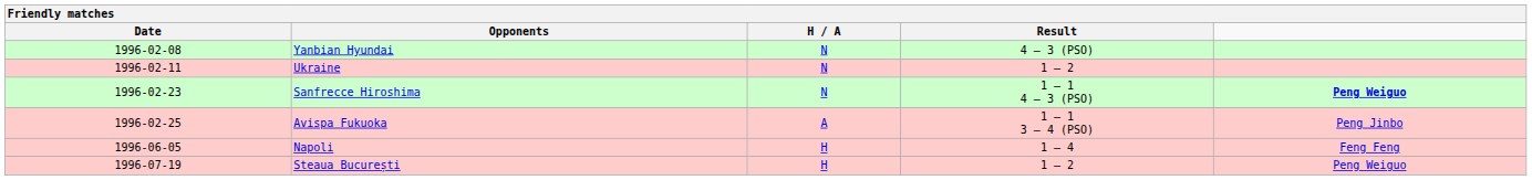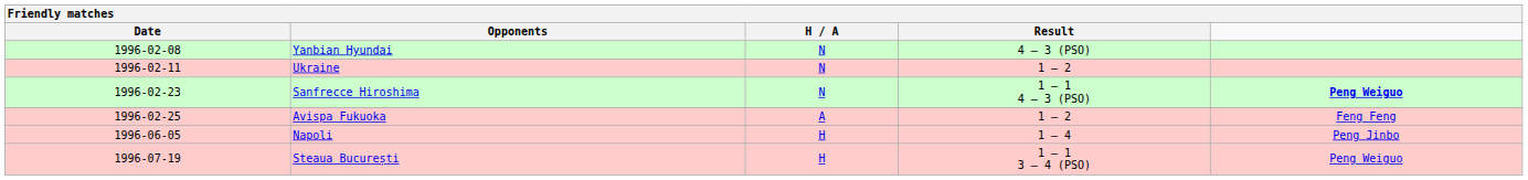 <table class="wikitable collapsible collapsed" style="width:90%; text-align:center">
 <tr>
 <th colspan="5" style="text-align:left;">Friendly matches</th>
 </tr>
 <tr>
 <th>Date</th>
 <th width=30%>Opponents</th>
 <th>H / A</th>
 <th>Result</th>
 </tr>
 <tr bgcolor="#ccffcc">
 <td>1996-02-08</td>
 <td align=left><a href='#'>Yanbian Hyundai</a></td>
 <td><a href='#'>N</a></td>
 <td>4 – 3 (PSO)</td>
 <td></td>
 </tr>
 <tr bgcolor="#ffcccc">
 <td>1996-02-11</td>
 <td align=left> <a href='#'>Ukraine</a></td>
 <td><a href='#'>N</a></td>
 <td>1 – 2</td>
 <td></td>
 </tr>
 <tr bgcolor="#ccffcc">
 <td>1996-02-23</td>
 <td align=left> <a href='#'>Sanfrecce Hiroshima</a></td>
 <td><a href='#'>N</a></td>
 <td>1 – 1 <br> 4 – 3 (PSO)</td>
 <td><strong><a href='#'>Peng Weiguo</a></strong></td>
 </tr>
 <tr bgcolor="#ffcccc">
 <td>1996-02-25</td>
 <td align=left> <a href='#'>Avispa Fukuoka</a></td>
 <td><a href='#'>A</a></td>
-<td>1 – 1 <br> 3 – 4 (PSO)</td>
-<td><a href='#'>Peng Jinbo</a></td>
+<td>1 – 2</td>
+<td><a href='#'>Feng Feng</a></td>
 </tr>
 <tr bgcolor="#ffcccc">
 <td>1996-06-05</td>
 <td align=left> <a href='#'>Napoli</a></td>
 <td><a href='#'>H</a></td>
 <td>1 – 4</td>
-<td><a href='#'>Feng Feng</a></td>
+<td><a href='#'>Peng Jinbo</a></td>
 </tr>
 <tr bgcolor="#ffcccc">
 <td>1996-07-19</td>
 <td align=left> <a href='#'>Steaua București</a></td>
 <td><a href='#'>H</a></td>
-<td>1 – 2</td>
+<td>1 – 1 <br> 3 – 4 (PSO)</td>
 <td><a href='#'>Peng Weiguo</a></td>
 </tr>
 </table>
